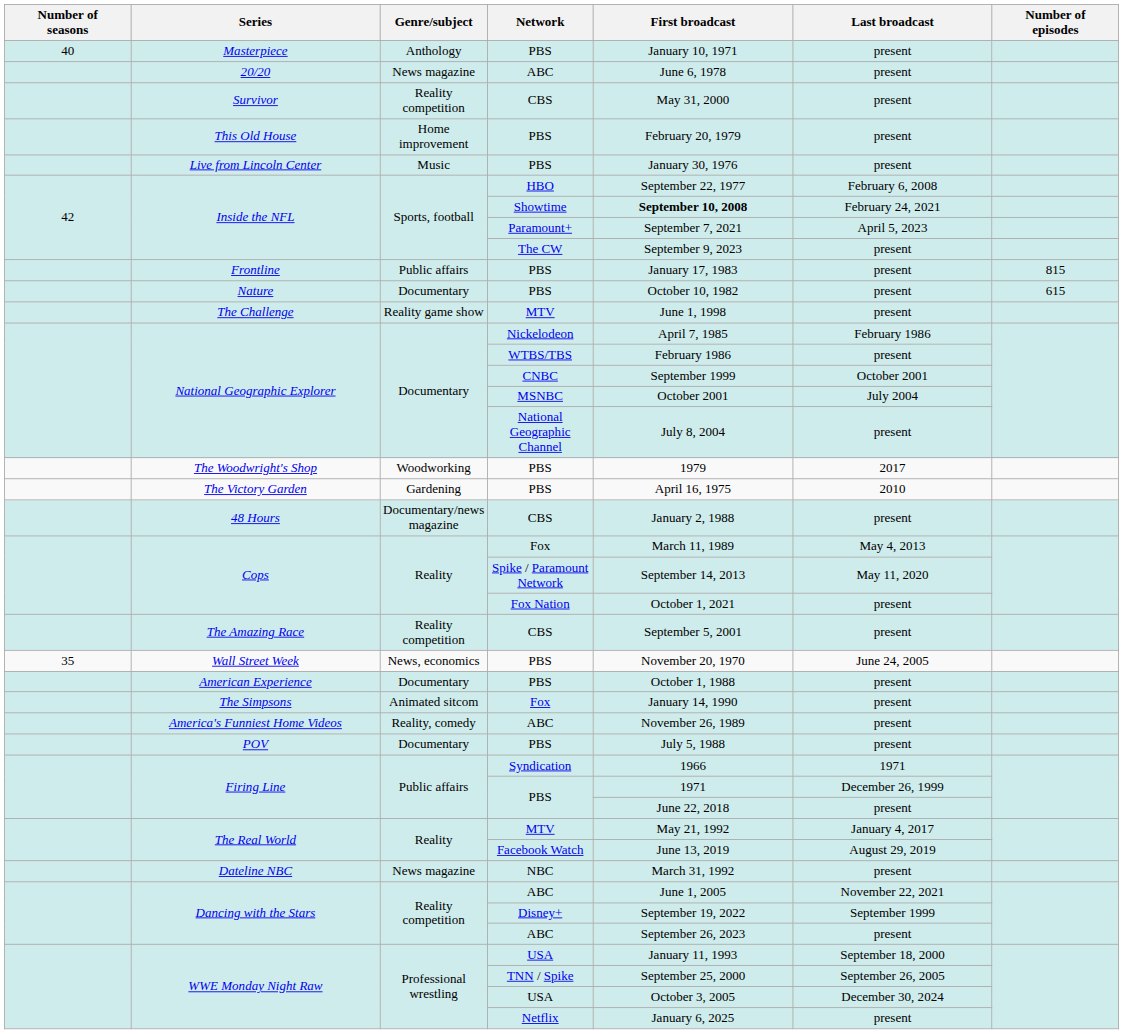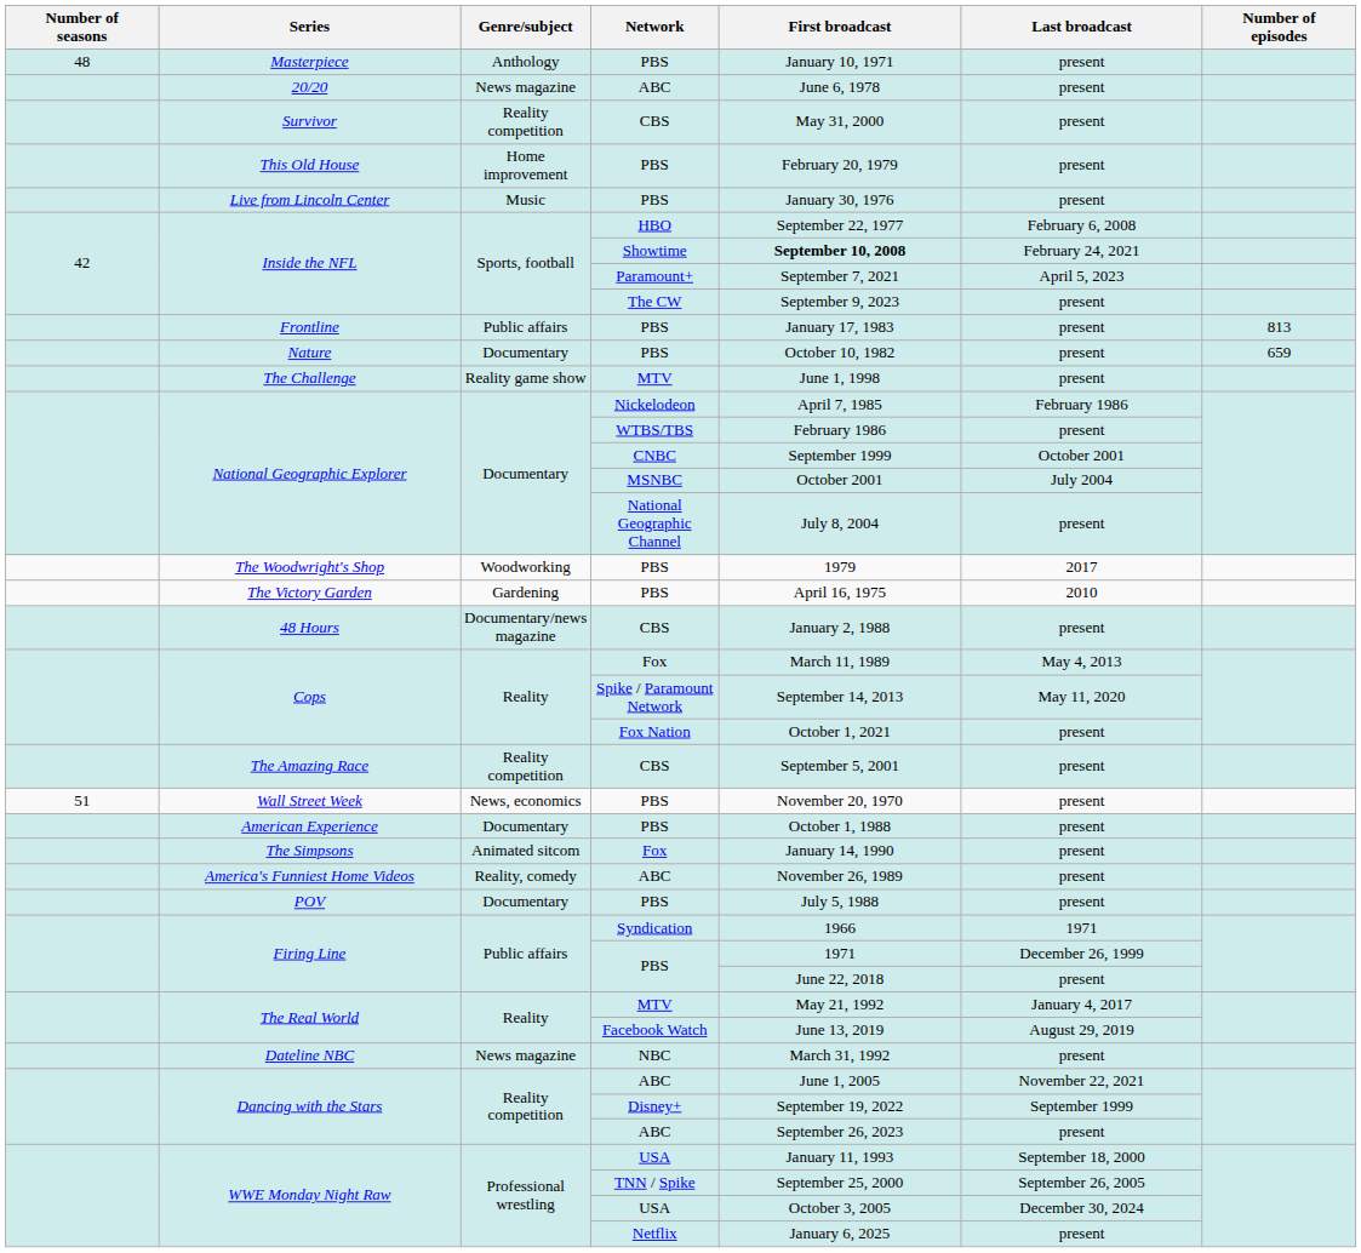 <table class="wikitable" style="font-size:92.5%; text-align:center;" width="80%">
 <tr bgcolor="#CCCCCC">
 <th style="width:12.5%">Number of<br>seasons</th>
 <th style="width:25%">Series</th>
 <th>Genre/subject</th>
 <th style="width:10%">Network</th>
 <th style="width:20%">First broadcast</th>
 <th style="width:20%">Last broadcast</th>
 <th style="width:12.5%">Number of<br>episodes</th>
 </tr>
 <tr bgcolor=#CFECEC>
-<td>40</td>
+<td>48</td>
 <td><em><a href='#'>Masterpiece</a></em></td>
 <td>Anthology</td>
 <td>PBS</td>
 <td>January 10, 1971</td>
 <td>present</td>
 <td></td>
 </tr>
 <tr bgcolor=#CFECEC>
 <td></td>
 <td><em><a href='#'>20/20</a></em></td>
 <td>News magazine</td>
 <td>ABC</td>
 <td>June 6, 1978</td>
 <td>present</td>
 <td></td>
 </tr>
 <tr bgcolor=#CFECEC>
 <td></td>
 <td><em><a href='#'>Survivor</a></em></td>
 <td>Reality competition</td>
 <td>CBS</td>
 <td>May 31, 2000</td>
 <td>present</td>
 <td></td>
 </tr>
 <tr bgcolor=#CFECEC>
 <td></td>
 <td><em><a href='#'>This Old House</a></em></td>
 <td>Home improvement</td>
 <td>PBS</td>
 <td>February 20, 1979</td>
 <td>present</td>
 <td></td>
 </tr>
 <tr bgcolor=#CFECEC>
 <td></td>
 <td><em><a href='#'>Live from Lincoln Center</a></em></td>
 <td>Music</td>
 <td>PBS</td>
 <td>January 30, 1976</td>
 <td>present</td>
 <td></td>
 </tr>
 <tr bgcolor=#CFECEC>
 <td rowspan="4">42</td>
 <td rowspan="4"><em><a href='#'>Inside the NFL</a></em></td>
 <td rowspan="4">Sports, football</td>
 <td><a href='#'>HBO</a></td>
 <td>September 22, 1977</td>
 <td>February 6, 2008</td>
 <td></td>
 </tr>
 <tr bgcolor=#CFECEC>
 <td><a href='#'>Showtime</a></td>
 <td><strong>September 10, 2008</strong></td>
 <td>February 24, 2021</td>
 <td></td>
 </tr>
 <tr bgcolor=#CFECEC>
 <td><a href='#'>Paramount+</a></td>
 <td>September 7, 2021</td>
 <td>April 5, 2023</td>
 <td></td>
 </tr>
 <tr bgcolor=#CFECEC>
 <td><a href='#'>The CW</a></td>
 <td>September 9, 2023</td>
 <td>present</td>
 <td></td>
 </tr>
 <tr bgcolor=#CFECEC>
 <td></td>
 <td><em><a href='#'>Frontline</a></em></td>
 <td>Public affairs</td>
 <td>PBS</td>
 <td>January 17, 1983</td>
 <td>present</td>
-<td>815</td>
+<td>813</td>
 </tr>
 <tr bgcolor=#CFECEC>
 <td></td>
 <td><em><a href='#'>Nature</a></em></td>
 <td>Documentary</td>
 <td>PBS</td>
 <td>October 10, 1982</td>
 <td>present</td>
-<td>615</td>
+<td>659</td>
 </tr>
 <tr bgcolor=#CFECEC>
 <td></td>
 <td><em><a href='#'>The Challenge</a></em></td>
 <td>Reality game show</td>
 <td><a href='#'>MTV</a></td>
 <td>June 1, 1998</td>
 <td>present</td>
 <td></td>
 </tr>
 <tr bgcolor=#CFECEC>
 <td rowspan="5"></td>
 <td rowspan="5"><em><a href='#'>National Geographic Explorer</a></em></td>
 <td rowspan="5">Documentary</td>
 <td><a href='#'>Nickelodeon</a></td>
 <td>April 7, 1985</td>
 <td>February 1986</td>
 <td rowspan="5"></td>
 </tr>
 <tr bgcolor=#CFECEC>
 <td><a href='#'>WTBS/TBS</a></td>
 <td>February 1986</td>
 <td>present</td>
 </tr>
 <tr bgcolor=#CFECEC>
 <td><a href='#'>CNBC</a></td>
 <td>September 1999</td>
 <td>October 2001</td>
 </tr>
 <tr bgcolor=#CFECEC>
 <td><a href='#'>MSNBC</a></td>
 <td>October 2001</td>
 <td>July 2004</td>
 </tr>
 <tr bgcolor=#CFECEC>
 <td><a href='#'>National Geographic Channel</a></td>
 <td>July 8, 2004</td>
 <td>present</td>
 </tr>
 <tr>
 <td></td>
 <td><em><a href='#'>The Woodwright's Shop</a></em></td>
 <td>Woodworking</td>
 <td>PBS</td>
 <td>1979</td>
 <td>2017</td>
 <td></td>
 </tr>
 <tr>
 <td></td>
 <td><em><a href='#'>The Victory Garden</a></em></td>
 <td>Gardening</td>
 <td>PBS</td>
 <td>April 16, 1975</td>
 <td>2010</td>
 <td></td>
 </tr>
 <tr bgcolor=#CFECEC>
 <td></td>
 <td><em><a href='#'>48 Hours</a></em></td>
 <td>Documentary/news magazine</td>
 <td>CBS</td>
 <td>January 2, 1988</td>
 <td>present</td>
 <td></td>
 </tr>
 <tr bgcolor=#CFECEC>
 <td rowspan="3"></td>
 <td rowspan="3"><em><a href='#'>Cops</a></em></td>
 <td rowspan="3">Reality</td>
 <td>Fox</td>
 <td>March 11, 1989</td>
 <td>May 4, 2013</td>
 <td rowspan="3"></td>
 </tr>
 <tr bgcolor=#CFECEC>
 <td><a href='#'>Spike</a> / <a href='#'>Paramount Network</a></td>
 <td>September 14, 2013</td>
 <td>May 11, 2020</td>
 </tr>
 <tr bgcolor=#CFECEC>
 <td><a href='#'>Fox Nation</a></td>
 <td>October 1, 2021</td>
 <td>present</td>
 </tr>
 <tr bgcolor=#CFECEC>
 <td></td>
 <td><em><a href='#'>The Amazing Race</a></em></td>
 <td>Reality competition</td>
 <td>CBS</td>
 <td>September 5, 2001</td>
 <td>present</td>
 <td></td>
 </tr>
 <tr>
-<td>35</td>
+<td>51</td>
 <td><em><a href='#'>Wall Street Week</a></em></td>
 <td>News, economics</td>
 <td>PBS</td>
 <td>November 20, 1970</td>
-<td>June 24, 2005</td>
+<td>present</td>
 <td></td>
 </tr>
 <tr bgcolor=#CFECEC>
 <td></td>
 <td><em><a href='#'>American Experience</a></em></td>
 <td>Documentary</td>
 <td>PBS</td>
 <td>October 1, 1988</td>
 <td>present</td>
 <td></td>
 </tr>
 <tr bgcolor=#CFECEC>
 <td></td>
 <td><em><a href='#'>The Simpsons</a></em></td>
 <td>Animated sitcom</td>
 <td><a href='#'>Fox</a></td>
 <td>January 14, 1990</td>
 <td>present</td>
 <td></td>
 </tr>
 <tr bgcolor=#CFECEC>
 <td></td>
 <td><em><a href='#'>America's Funniest Home Videos</a></em></td>
 <td>Reality, comedy</td>
 <td>ABC</td>
 <td>November 26, 1989</td>
 <td>present</td>
 <td></td>
 </tr>
 <tr bgcolor=#CFECEC>
 <td></td>
 <td><em><a href='#'>POV</a></em></td>
 <td>Documentary</td>
 <td>PBS</td>
 <td>July 5, 1988</td>
 <td>present</td>
 <td></td>
 </tr>
 <tr bgcolor=#CFECEC>
 <td rowspan="3"></td>
 <td rowspan="3"><em><a href='#'>Firing Line</a></em></td>
 <td rowspan="3">Public affairs</td>
 <td><a href='#'>Syndication</a></td>
 <td>1966</td>
 <td>1971</td>
 <td rowspan="3"></td>
 </tr>
 <tr bgcolor=#CFECEC>
 <td rowspan="2">PBS</td>
 <td>1971</td>
 <td>December 26, 1999</td>
 </tr>
 <tr bgcolor=#CFECEC>
 <td>June 22, 2018</td>
 <td>present</td>
 </tr>
 <tr bgcolor=#CFECEC>
 <td rowspan=2></td>
 <td rowspan=2><em><a href='#'>The Real World</a></em></td>
 <td rowspan=2>Reality</td>
 <td><a href='#'>MTV</a></td>
 <td>May 21, 1992</td>
 <td>January 4, 2017</td>
 <td rowspan=2></td>
 </tr>
 <tr bgcolor=#CFECEC>
 <td><a href='#'>Facebook Watch</a></td>
 <td>June 13, 2019</td>
 <td>August 29, 2019</td>
 </tr>
 <tr bgcolor=#CFECEC>
 <td></td>
 <td><em><a href='#'>Dateline NBC</a></em></td>
 <td>News magazine</td>
 <td>NBC</td>
 <td>March 31, 1992</td>
 <td>present</td>
 <td></td>
 </tr>
 <tr bgcolor=#CFECEC>
 <td rowspan="3"></td>
 <td rowspan="3"><em><a href='#'>Dancing with the Stars</a></em></td>
 <td rowspan="3">Reality competition</td>
 <td>ABC</td>
 <td>June 1, 2005</td>
 <td>November 22, 2021</td>
 <td rowspan="3"></td>
 </tr>
 <tr bgcolor=#CFECEC>
 <td><a href='#'>Disney+</a></td>
 <td>September 19, 2022</td>
 <td>September 1999</td>
 </tr>
 <tr bgcolor=#CFECEC>
 <td>ABC</td>
 <td>September 26, 2023</td>
 <td>present</td>
 </tr>
 <tr bgcolor=#CFECEC>
 <td rowspan="4"></td>
 <td rowspan="4"><em><a href='#'>WWE Monday Night Raw</a></em></td>
 <td rowspan="4">Professional wrestling</td>
 <td><a href='#'>USA</a></td>
 <td>January 11, 1993</td>
 <td>September 18, 2000</td>
 <td rowspan="4"></td>
 </tr>
 <tr bgcolor=#CFECEC>
 <td><a href='#'>TNN</a> / <a href='#'>Spike</a></td>
 <td>September 25, 2000</td>
 <td>September 26, 2005</td>
 </tr>
 <tr bgcolor=#CFECEC>
 <td>USA</td>
 <td>October 3, 2005</td>
 <td>December 30, 2024</td>
 </tr>
 <tr bgcolor=#CFECEC>
 <td><a href='#'>Netflix</a></td>
 <td>January 6, 2025</td>
 <td>present</td>
 </tr>
 </table>
